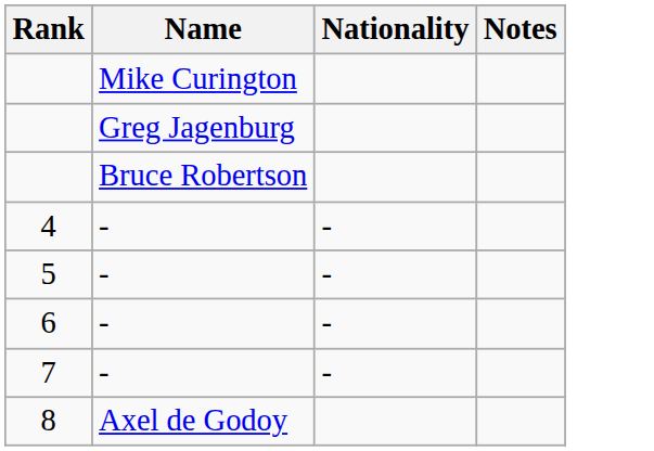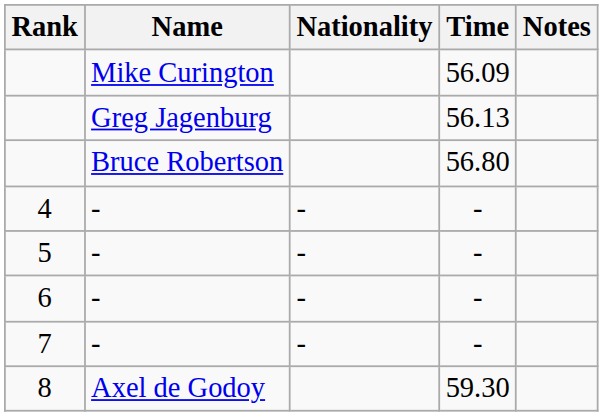 <table class="wikitable sortable" style="text-align:center">
 <tr>
 <th>Rank</th>
 <th>Name</th>
 <th>Nationality</th>
+<th>Time</th>
 <th>Notes</th>
 </tr>
 <tr>
 <td></td>
 <td align=left><a href='#'>Mike Curington</a></td>
 <td align=left></td>
+<td>56.09</td>
 <td></td>
 </tr>
 <tr>
 <td></td>
 <td align=left><a href='#'>Greg Jagenburg</a></td>
 <td align=left></td>
+<td>56.13</td>
 <td></td>
 </tr>
 <tr>
 <td></td>
 <td align=left><a href='#'>Bruce Robertson</a></td>
 <td align=left></td>
+<td>56.80</td>
 <td></td>
 </tr>
 <tr>
 <td>4</td>
 <td align=left>-</td>
 <td align=left>-</td>
+<td>-</td>
 <td></td>
 </tr>
 <tr>
 <td>5</td>
 <td align=left>-</td>
 <td align=left>-</td>
+<td>-</td>
 <td></td>
 </tr>
 <tr>
 <td>6</td>
 <td align=left>-</td>
 <td align=left>-</td>
+<td>-</td>
 <td></td>
 </tr>
 <tr>
 <td>7</td>
 <td align=left>-</td>
 <td align=left>-</td>
+<td>-</td>
 <td></td>
 </tr>
 <tr>
 <td>8</td>
 <td align=left><a href='#'>Axel de Godoy</a></td>
 <td align=left></td>
+<td>59.30</td>
 <td></td>
 </tr>
 </table>
